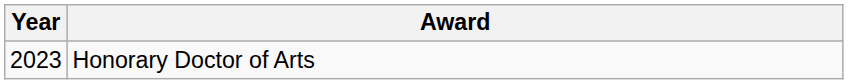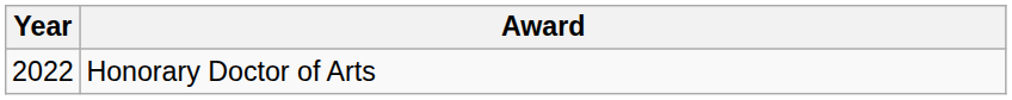 <table class=wikitable>
 <tr>
 <th scope="col" style="width:1em;">Year</th>
 <th scope="col" style="width:33em;">Award</th>
 </tr>
 <tr>
-<td>2023</td>
+<td>2022</td>
 <td>Honorary Doctor of Arts</td>
 </tr>
 </table>
